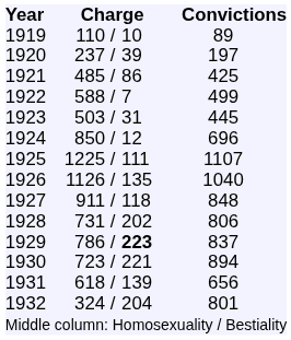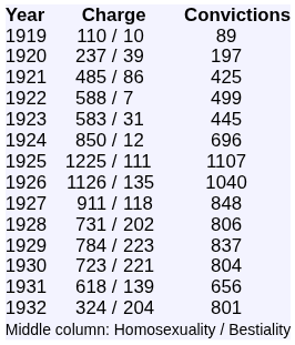 <table border="0" align="right" cellspacing="0" cellpadding="0" style="margin:0px 0px 15px 30px; background:#F3F3FF">
 <tr>
 <th align="left">Year</th>
 <th colspan="3" align="center">   Charge </th>
 <th valign="top" align="right">Convictions</th>
 </tr>
 <tr>
 <td>1919</td>
 <td align="right">110 </td>
 <td>/</td>
 <td> 10</td>
 <td align="center">89</td>
 </tr>
 <tr>
 <td>1920</td>
 <td align="right">237 </td>
 <td>/</td>
 <td> 39</td>
 <td align="center">197</td>
 </tr>
 <tr>
 <td>1921</td>
 <td align="right">485 </td>
 <td>/</td>
 <td> 86</td>
 <td align="center">425</td>
 </tr>
 <tr>
 <td>1922</td>
 <td align="right">588 </td>
 <td>/</td>
 <td> 7</td>
 <td align="center">499</td>
 </tr>
 <tr>
 <td>1923</td>
-<td align="right">503 </td>
+<td align="right">583 </td>
 <td>/</td>
 <td> 31</td>
 <td align="center">445</td>
 </tr>
 <tr>
 <td>1924</td>
 <td align="right">850 </td>
 <td>/</td>
 <td> 12</td>
 <td align="center">696</td>
 </tr>
 <tr>
 <td>1925</td>
 <td align="right">1225 </td>
 <td>/</td>
 <td> 111</td>
 <td align="center">1107</td>
 </tr>
 <tr>
 <td>1926</td>
 <td align="right">1126 </td>
 <td>/</td>
 <td> 135</td>
 <td align="center">1040</td>
 </tr>
 <tr>
 <td>1927</td>
 <td align="right">911 </td>
 <td>/</td>
 <td> 118</td>
 <td align="center">848</td>
 </tr>
 <tr>
 <td>1928</td>
 <td align="right">731 </td>
 <td>/</td>
 <td> 202</td>
 <td align="center">806</td>
 </tr>
 <tr>
 <td>1929</td>
-<td align="right">786 </td>
+<td align="right">784 </td>
 <td>/</td>
-<td><strong> 223</strong></td>
+<td> 223</td>
 <td align="center">837</td>
 </tr>
 <tr>
 <td>1930</td>
 <td align="right">723 </td>
 <td>/</td>
 <td> 221</td>
-<td align="center">894</td>
+<td align="center">804</td>
 </tr>
 <tr>
 <td>1931</td>
 <td align="right">618 </td>
 <td>/</td>
 <td> 139</td>
 <td align="center">656</td>
 </tr>
 <tr>
 <td>1932</td>
 <td align="right">324 </td>
 <td>/</td>
 <td> 204</td>
 <td align="center">801</td>
 </tr>
 <tr>
 <td colspan="5"><small>Middle column: Homosexuality / Bestiality</small></td>
 </tr>
 <tr>
 </tr>
 </table>
